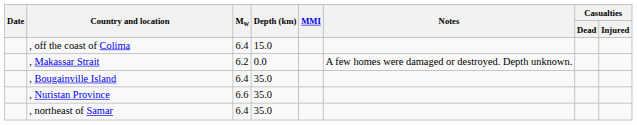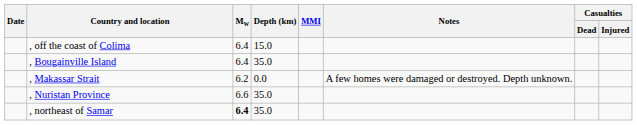 <table class="wikitable sortable sort-under" style="border:1px black; margin-left:1em;">
 <tr>
 <th rowspan="2"><small>Date</small></th>
 <th rowspan="2" style="width: 310px"><small>Country and location</small></th>
 <th rowspan="2"><small>M<sub>w</sub></small></th>
 <th rowspan="2"><small>Depth (km)</small></th>
 <th rowspan="2"><small><a href='#'>MMI</a></small></th>
 <th rowspan="2" class="unsortable"><small>Notes</small></th>
 <th colspan="2"><small>Casualties</small></th>
 </tr>
 <tr>
 <th><small>Dead</small></th>
 <th><small>Injured</small></th>
 </tr>
 <tr>
 <td></td>
 <td>, off the coast of <a href='#'>Colima</a></td>
 <td>6.4</td>
 <td>15.0</td>
 <td></td>
 <td></td>
 <td></td>
 <td></td>
 </tr>
 <tr>
 <td></td>
+<td>, <a href='#'>Bougainville Island</a></td>
+<td>6.4</td>
+<td>35.0</td>
+<td></td>
+<td></td>
+<td></td>
+<td></td>
+</tr>
+<tr>
+<td></td>
 <td>, <a href='#'>Makassar Strait</a></td>
 <td>6.2</td>
 <td>0.0</td>
 <td></td>
 <td>A few homes were damaged or destroyed. Depth unknown.</td>
-<td></td>
-<td></td>
-</tr>
-<tr>
-<td></td>
-<td>, <a href='#'>Bougainville Island</a></td>
-<td>6.4</td>
-<td>35.0</td>
-<td></td>
-<td></td>
 <td></td>
 <td></td>
 </tr>
 <tr>
 <td></td>
 <td>, <a href='#'>Nuristan Province</a></td>
 <td>6.6</td>
 <td>35.0</td>
 <td></td>
 <td></td>
 <td></td>
 <td></td>
 </tr>
 <tr>
 <td></td>
 <td>, northeast of <a href='#'>Samar</a></td>
-<td>6.4</td>
+<td><strong>6.4</strong></td>
 <td>35.0</td>
 <td></td>
 <td></td>
 <td></td>
 <td></td>
 </tr>
 </table>
